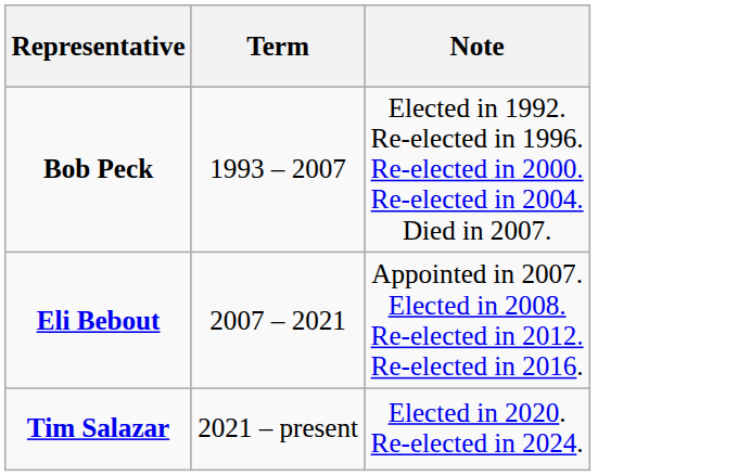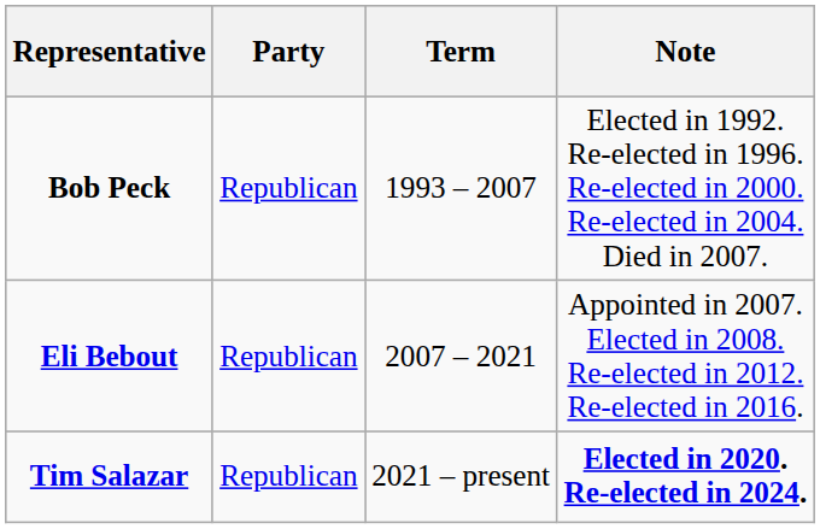 <table class=wikitable style="text-align:center">
 <tr style="height:3em">
 <th>Representative</th>
+<th>Party</th>
 <th>Term</th>
 <th>Note</th>
 </tr>
 <tr style="height:3em">
 <td><strong>Bob Peck</strong></td>
+<td><a href='#'>Republican</a></td>
 <td>1993 – 2007</td>
 <td>Elected in 1992.<br>Re-elected in 1996.<br><a href='#'>Re-elected in 2000.</a><br><a href='#'>Re-elected in 2004.</a><br>Died in 2007.</td>
 </tr>
 <tr style="height:3em">
 <td><strong><a href='#'>Eli Bebout</a></strong></td>
+<td><a href='#'>Republican</a></td>
 <td>2007 – 2021</td>
 <td>Appointed in 2007.<br><a href='#'>Elected in 2008.</a><br><a href='#'>Re-elected in 2012.</a><br><a href='#'>Re-elected in 2016</a>.</td>
 </tr>
 <tr style="height:3em">
 <td><strong><a href='#'>Tim Salazar</a></strong></td>
+<td><a href='#'>Republican</a></td>
 <td>2021 – present</td>
-<td><a href='#'>Elected in 2020</a>.<br><a href='#'>Re-elected in 2024</a>.</td>
+<td><strong><a href='#'>Elected in 2020</a>.<br><a href='#'>Re-elected in 2024</a>.</strong></td>
 </tr>
 </table>
